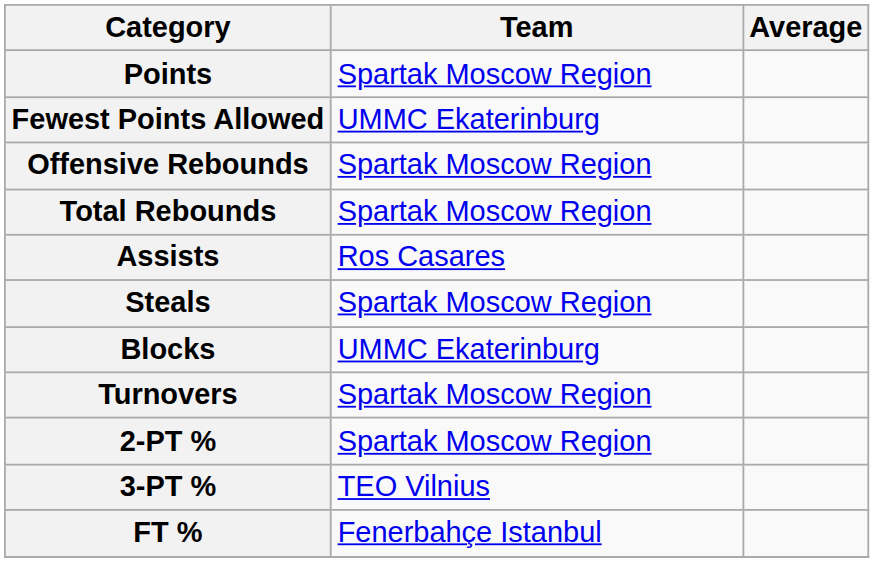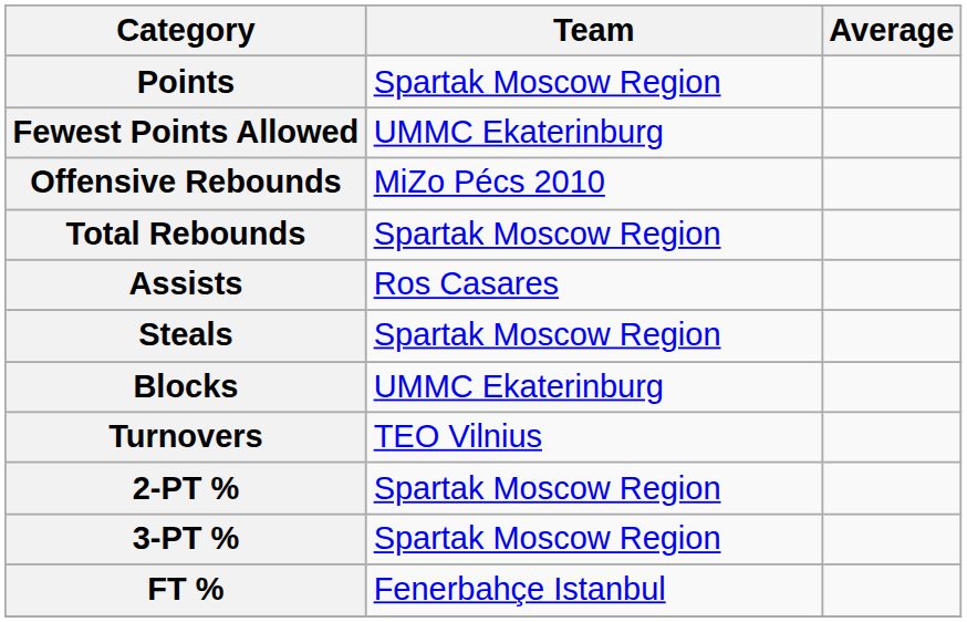 <table class="wikitable">
 <tr>
 <th>Category</th>
 <th width=220>Team</th>
 <th>Average</th>
 </tr>
 <tr>
 <th>Points</th>
 <td> <a href='#'>Spartak Moscow Region</a></td>
 <td></td>
 </tr>
 <tr>
 <th>Fewest Points Allowed</th>
 <td> <a href='#'>UMMC Ekaterinburg</a></td>
 <td></td>
 </tr>
 <tr>
 <th>Offensive Rebounds</th>
-<td> <a href='#'>Spartak Moscow Region</a></td>
+<td> <a href='#'>MiZo Pécs 2010</a></td>
 <td></td>
 </tr>
 <tr>
 <th>Total Rebounds</th>
 <td> <a href='#'>Spartak Moscow Region</a></td>
 <td></td>
 </tr>
 <tr>
 <th>Assists</th>
 <td> <a href='#'>Ros Casares</a></td>
 <td></td>
 </tr>
 <tr>
 <th>Steals</th>
 <td> <a href='#'>Spartak Moscow Region</a></td>
 <td></td>
 </tr>
 <tr>
 <th>Blocks</th>
 <td> <a href='#'>UMMC Ekaterinburg</a></td>
 <td></td>
 </tr>
 <tr>
 <th>Turnovers</th>
-<td> <a href='#'>Spartak Moscow Region</a></td>
+<td> <a href='#'>TEO Vilnius</a></td>
 <td></td>
 </tr>
 <tr>
 <th>2-PT %</th>
 <td> <a href='#'>Spartak Moscow Region</a></td>
 <td></td>
 </tr>
 <tr>
 <th>3-PT %</th>
-<td> <a href='#'>TEO Vilnius</a></td>
+<td> <a href='#'>Spartak Moscow Region</a></td>
 <td></td>
 </tr>
 <tr>
 <th>FT %</th>
 <td> <a href='#'>Fenerbahçe Istanbul</a></td>
 <td></td>
 </tr>
 <tr>
 </tr>
 </table>
